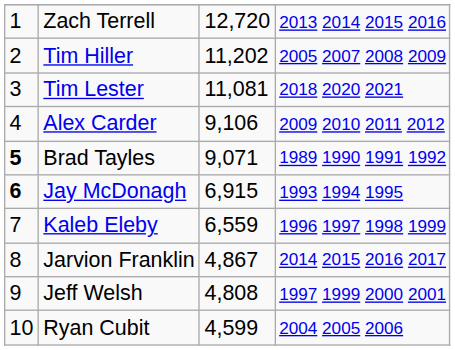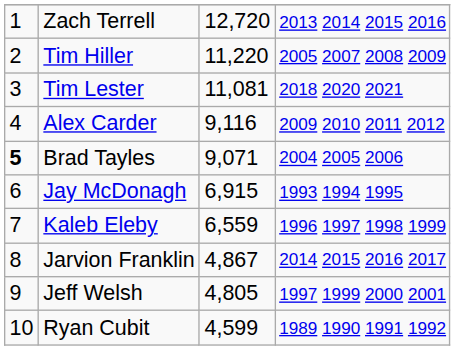 <table class="wikitable">
 <tr>
 </tr>
 <tr>
 <td>1</td>
 <td>Zach Terrell</td>
 <td><abbr>12,720</abbr></td>
 <td style="font-size:80%;"><a href='#'>2013</a> <a href='#'>2014</a> <a href='#'>2015</a> <a href='#'>2016</a></td>
 </tr>
 <tr>
 <td>2</td>
 <td><a href='#'>Tim Hiller</a></td>
-<td><abbr>11,202</abbr></td>
+<td><abbr>11,220</abbr></td>
 <td style="font-size:80%;"><a href='#'>2005</a> <a href='#'>2007</a> <a href='#'>2008</a> <a href='#'>2009</a></td>
 </tr>
 <tr>
 <td>3</td>
 <td><a href='#'>Tim Lester</a></td>
 <td><abbr>11,081</abbr></td>
 <td style="font-size:80%;"><a href='#'>2018</a> <a href='#'>2020</a> <a href='#'>2021</a></td>
 </tr>
 <tr>
 <td>4</td>
 <td><a href='#'>Alex Carder</a></td>
-<td><abbr>9,106</abbr></td>
+<td><abbr>9,116</abbr></td>
 <td style="font-size:80%;"><a href='#'>2009</a> <a href='#'>2010</a> <a href='#'>2011</a> <a href='#'>2012</a></td>
 </tr>
 <tr>
 <td><strong>5</strong></td>
 <td>Brad Tayles</td>
 <td><abbr>9,071</abbr></td>
-<td style="font-size:80%;"><a href='#'>1989</a> <a href='#'>1990</a> <a href='#'>1991</a> <a href='#'>1992</a></td>
+<td style="font-size:80%;"><a href='#'>2004</a> <a href='#'>2005</a> <a href='#'>2006</a></td>
 </tr>
 <tr>
-<td><strong>6</strong></td>
+<td>6</td>
 <td><a href='#'>Jay McDonagh</a></td>
 <td><abbr>6,915</abbr></td>
 <td style="font-size:80%;"><a href='#'>1993</a> <a href='#'>1994</a> <a href='#'>1995</a></td>
 </tr>
 <tr>
 <td>7</td>
 <td><a href='#'>Kaleb Eleby</a></td>
 <td><abbr>6,559</abbr></td>
 <td style="font-size:80%;"><a href='#'>1996</a> <a href='#'>1997</a> <a href='#'>1998</a> <a href='#'>1999</a></td>
 </tr>
 <tr>
 <td>8</td>
 <td>Jarvion Franklin</td>
 <td><abbr>4,867</abbr></td>
 <td style="font-size:80%;"><a href='#'>2014</a> <a href='#'>2015</a> <a href='#'>2016</a> <a href='#'>2017</a></td>
 </tr>
 <tr>
 <td>9</td>
 <td>Jeff Welsh</td>
-<td><abbr>4,808</abbr></td>
+<td><abbr>4,805</abbr></td>
 <td style="font-size:80%;"><a href='#'>1997</a> <a href='#'>1999</a> <a href='#'>2000</a> <a href='#'>2001</a></td>
 </tr>
 <tr>
 <td>10</td>
 <td>Ryan Cubit</td>
 <td><abbr>4,599</abbr></td>
-<td style="font-size:80%;"><a href='#'>2004</a> <a href='#'>2005</a> <a href='#'>2006</a></td>
+<td style="font-size:80%;"><a href='#'>1989</a> <a href='#'>1990</a> <a href='#'>1991</a> <a href='#'>1992</a></td>
 </tr>
 </table>
